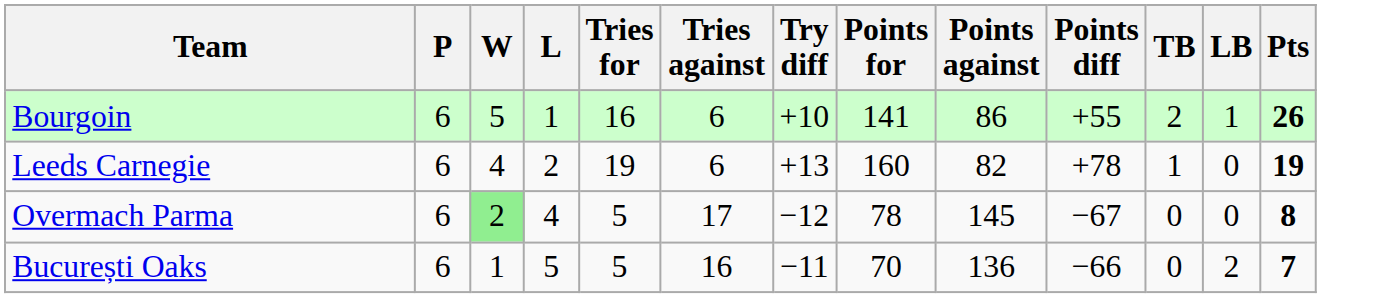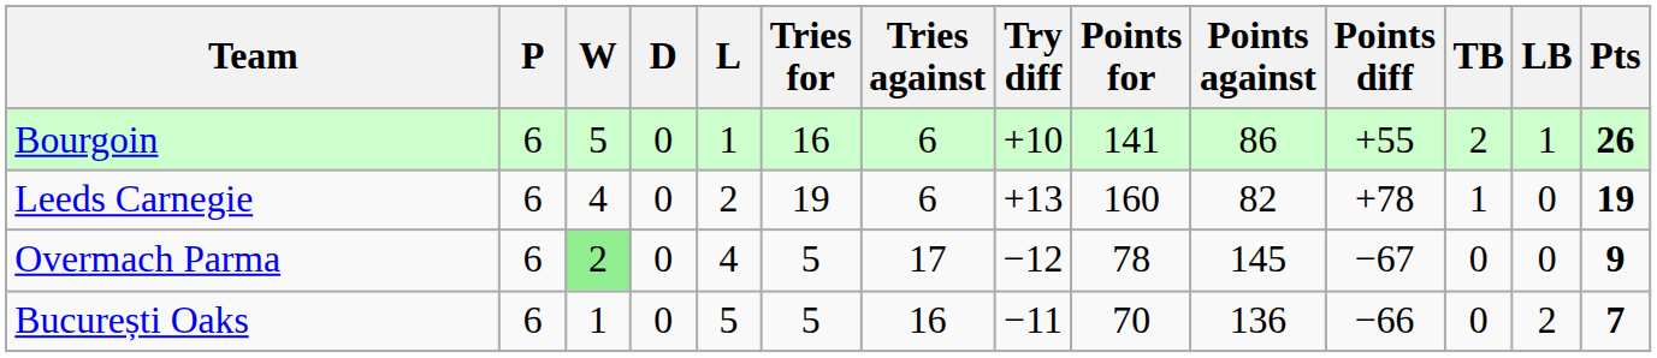 <table class="wikitable" style="text-align: center;">
 <tr>
 <th width="200">Team</th>
 <th width="20">P</th>
 <th width="20">W</th>
+<th width="20">D</th>
 <th width="20">L</th>
 <th width="20">Tries for</th>
 <th width="20">Tries against</th>
 <th width="20">Try diff</th>
 <th width="20">Points for</th>
 <th width="20">Points against</th>
 <th width="25">Points diff</th>
 <th width="20">TB</th>
 <th width="20">LB</th>
 <th width="20">Pts</th>
 </tr>
 <tr bgcolor="#ccffcc">
 <td align=left> <a href='#'>Bourgoin</a></td>
 <td>6</td>
 <td>5</td>
+<td>0</td>
 <td>1</td>
 <td>16</td>
 <td>6</td>
 <td>+10</td>
 <td>141</td>
 <td>86</td>
 <td>+55</td>
 <td>2</td>
 <td>1</td>
 <td><strong>26</strong></td>
 </tr>
 <tr>
 <td align=left> <a href='#'>Leeds Carnegie</a></td>
 <td>6</td>
 <td>4</td>
+<td>0</td>
 <td>2</td>
 <td>19</td>
 <td>6</td>
 <td>+13</td>
 <td>160</td>
 <td>82</td>
 <td>+78</td>
 <td>1</td>
 <td>0</td>
 <td><strong>19</strong></td>
 </tr>
 <tr>
 <td align=left> <a href='#'>Overmach Parma</a></td>
 <td>6</td>
 <td style="background: lightgreen;">2</td>
+<td>0</td>
 <td>4</td>
 <td>5</td>
 <td>17</td>
 <td>−12</td>
 <td>78</td>
 <td>145</td>
 <td>−67</td>
 <td>0</td>
 <td>0</td>
-<td><strong>8</strong></td>
+<td><strong>9</strong></td>
 </tr>
 <tr>
 <td align=left> <a href='#'>București Oaks</a></td>
 <td>6</td>
 <td>1</td>
+<td>0</td>
 <td>5</td>
 <td>5</td>
 <td>16</td>
 <td>−11</td>
 <td>70</td>
 <td>136</td>
 <td>−66</td>
 <td>0</td>
 <td>2</td>
 <td><strong>7</strong></td>
 </tr>
 </table>
